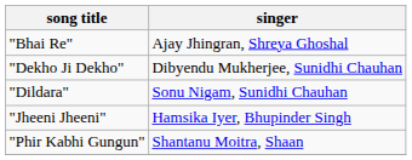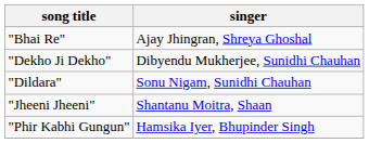 <table class="wikitable">
 <tr style="background:#ebf5ff;">
 <th>song title</th>
 <th>singer</th>
 </tr>
 <tr>
 <td>"Bhai Re"</td>
 <td>Ajay Jhingran, <a href='#'>Shreya Ghoshal</a></td>
 </tr>
 <tr>
 <td>"Dekho Ji Dekho"</td>
 <td>Dibyendu Mukherjee, <a href='#'>Sunidhi Chauhan</a></td>
 </tr>
 <tr>
 <td>"Dildara"</td>
 <td><a href='#'>Sonu Nigam</a>, <a href='#'>Sunidhi Chauhan</a></td>
 </tr>
 <tr>
 <td>"Jheeni Jheeni"</td>
-<td><a href='#'>Hamsika Iyer</a>, <a href='#'>Bhupinder Singh</a></td>
+<td><a href='#'>Shantanu Moitra</a>, <a href='#'>Shaan</a></td>
 </tr>
 <tr>
 <td>"Phir Kabhi Gungun"</td>
-<td><a href='#'>Shantanu Moitra</a>, <a href='#'>Shaan</a></td>
+<td><a href='#'>Hamsika Iyer</a>, <a href='#'>Bhupinder Singh</a></td>
 </tr>
 <tr>
 </tr>
 </table>
